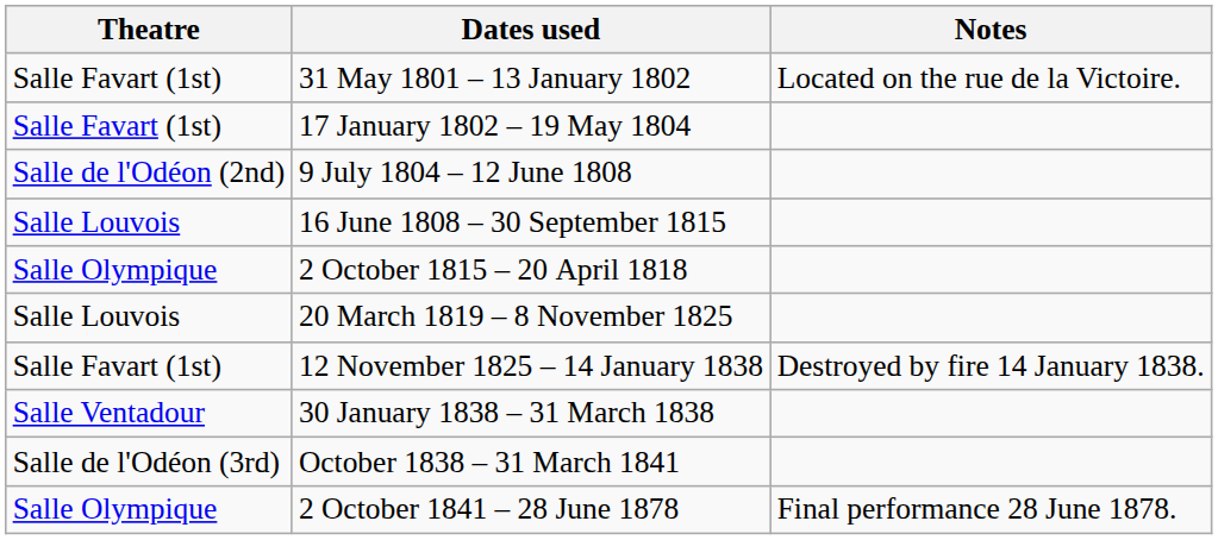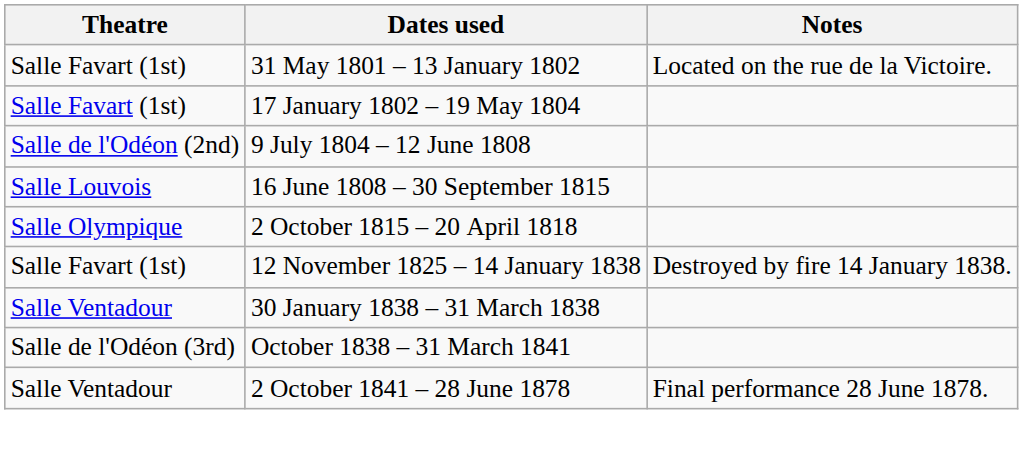 <table class=wikitable align="center">
 <tr>
 <th>Theatre</th>
 <th>Dates used</th>
 <th>Notes</th>
 </tr>
 <tr>
 <td>Salle Favart (1st)</td>
 <td>31 May 1801 – 13 January 1802</td>
 <td>Located on the rue de la Victoire.</td>
 </tr>
 <tr>
 <td><a href='#'>Salle Favart</a> (1st)</td>
 <td>17 January 1802 – 19 May 1804</td>
 <td></td>
 </tr>
 <tr>
 <td><a href='#'>Salle de l'Odéon</a> (2nd)</td>
 <td>9 July 1804 – 12 June 1808</td>
 <td></td>
 </tr>
 <tr>
 <td><a href='#'>Salle Louvois</a></td>
 <td>16 June 1808 – 30 September 1815</td>
 <td></td>
 </tr>
 <tr>
 <td><a href='#'>Salle Olympique</a></td>
 <td>2 October 1815 – 20 April 1818  </td>
 <td></td>
 </tr>
 <tr>
-<td>Salle Louvois</td>
-<td>20 March 1819 – 8 November 1825</td>
-<td></td>
-</tr>
-<tr>
 <td>Salle Favart (1st)</td>
 <td>12 November 1825 – 14 January 1838</td>
 <td>Destroyed by fire 14 January 1838.</td>
 </tr>
 <tr>
 <td><a href='#'>Salle Ventadour</a></td>
 <td>30 January 1838 – 31 March 1838</td>
 <td></td>
 </tr>
 <tr>
 <td>Salle de l'Odéon (3rd)</td>
 <td>October 1838 – 31 March 1841</td>
 <td></td>
 </tr>
 <tr>
-<td><a href='#'>Salle Olympique</a></td>
+<td>Salle Ventadour</td>
 <td>2 October 1841 – 28 June 1878</td>
 <td>Final performance 28 June 1878.</td>
 </tr>
 </table>
